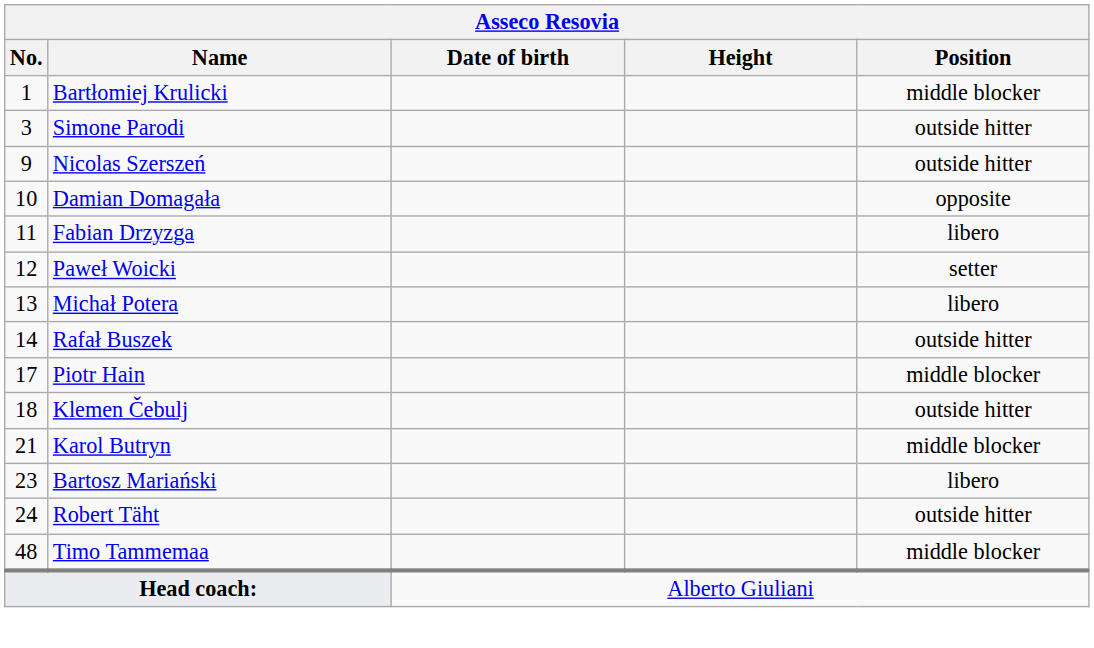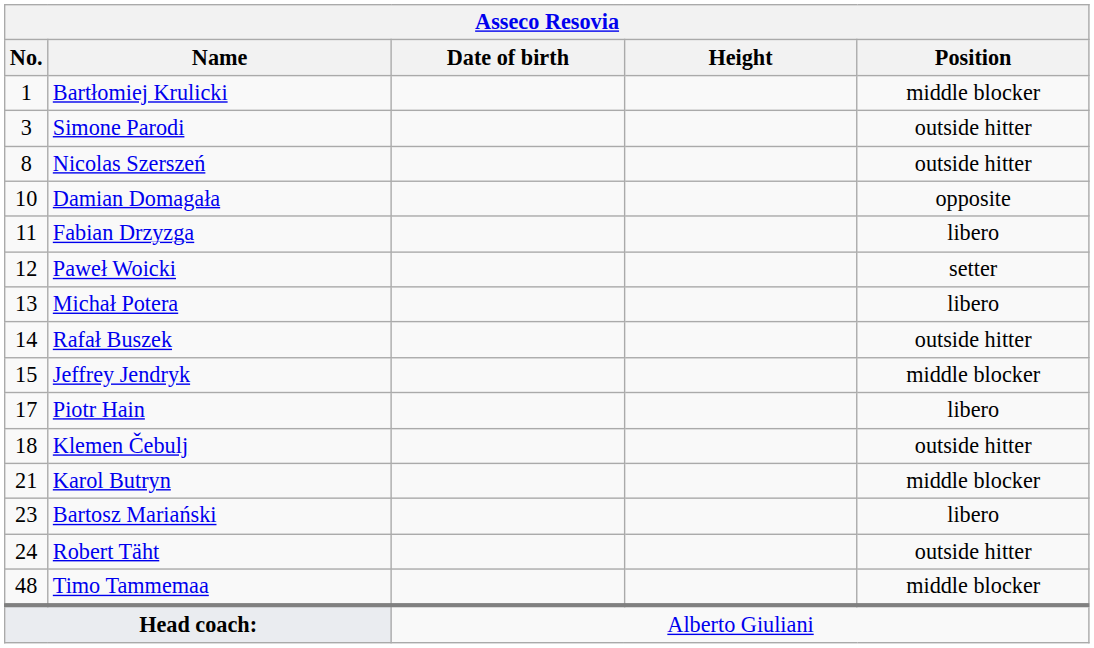 <table class="wikitable collapsible collapsed" style="font-size:100%; text-align:center">
 <tr>
 <th colspan=5 style="width:30em"><a href='#'>Asseco Resovia</a></th>
 </tr>
 <tr>
 <th>No.</th>
 <th style="width:15em">Name</th>
 <th style="width:10em">Date of birth</th>
 <th style="width:10em">Height</th>
 <th style="width:10em">Position</th>
 </tr>
 <tr>
 <td>1</td>
 <td align=left> <a href='#'>Bartłomiej Krulicki</a></td>
 <td align=right></td>
 <td></td>
 <td>middle blocker</td>
 </tr>
 <tr>
 <td>3</td>
 <td align=left> <a href='#'>Simone Parodi</a></td>
 <td align=right></td>
 <td></td>
 <td>outside hitter</td>
 </tr>
 <tr>
-<td>9</td>
+<td>8</td>
 <td align=left> <a href='#'>Nicolas Szerszeń</a></td>
 <td align=right></td>
 <td></td>
 <td>outside hitter</td>
 </tr>
 <tr>
 <td>10</td>
 <td align=left> <a href='#'>Damian Domagała</a></td>
 <td align=right></td>
 <td></td>
 <td>opposite</td>
 </tr>
 <tr>
 <td>11</td>
 <td align=left> <a href='#'>Fabian Drzyzga</a></td>
 <td align=right></td>
 <td></td>
 <td>libero</td>
 </tr>
 <tr>
 <td>12</td>
 <td align=left> <a href='#'>Paweł Woicki</a></td>
 <td align=right></td>
 <td></td>
 <td>setter</td>
 </tr>
 <tr>
 <td>13</td>
 <td align=left> <a href='#'>Michał Potera</a></td>
 <td align=right></td>
 <td></td>
 <td>libero</td>
 </tr>
 <tr>
 <td>14</td>
 <td align=left> <a href='#'>Rafał Buszek</a></td>
 <td align=right></td>
 <td></td>
 <td>outside hitter</td>
 </tr>
 <tr>
+<td>15</td>
+<td align=left> <a href='#'>Jeffrey Jendryk</a></td>
+<td align=right></td>
+<td></td>
+<td>middle blocker</td>
+</tr>
+<tr>
 <td>17</td>
 <td align=left> <a href='#'>Piotr Hain</a></td>
 <td align=right></td>
 <td></td>
-<td>middle blocker</td>
+<td>libero</td>
 </tr>
 <tr>
 <td>18</td>
 <td align=left> <a href='#'>Klemen Čebulj</a></td>
 <td align=right></td>
 <td></td>
 <td>outside hitter</td>
 </tr>
 <tr>
 <td>21</td>
 <td align=left> <a href='#'>Karol Butryn</a></td>
 <td align=right></td>
 <td></td>
 <td>middle blocker</td>
 </tr>
 <tr>
 <td>23</td>
 <td align=left> <a href='#'>Bartosz Mariański</a></td>
 <td align=right></td>
 <td></td>
 <td>libero</td>
 </tr>
 <tr>
 <td>24</td>
 <td align=left> <a href='#'>Robert Täht</a></td>
 <td align=right></td>
 <td></td>
 <td>outside hitter</td>
 </tr>
 <tr>
 <td>48</td>
 <td align=left> <a href='#'>Timo Tammemaa</a></td>
 <td align=right></td>
 <td></td>
 <td>middle blocker</td>
 </tr>
 <tr style="border-top: 3px solid grey">
 <td colspan=2 style="background:#EAECF0"><strong>Head coach:</strong></td>
 <td colspan=3> <a href='#'>Alberto Giuliani</a></td>
 </tr>
 </table>
